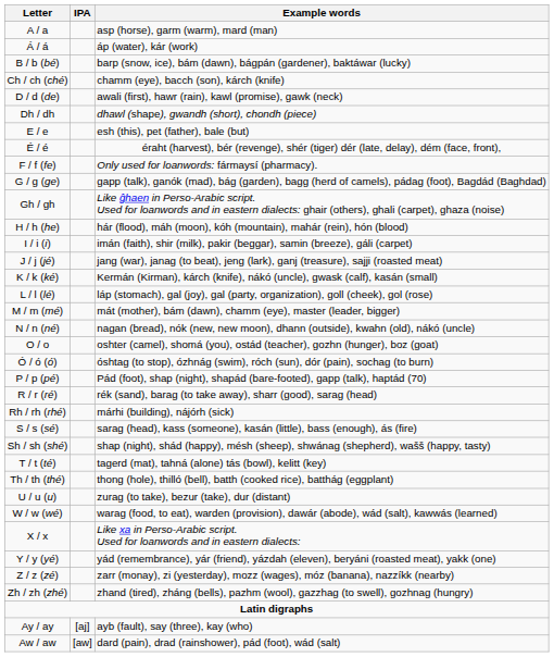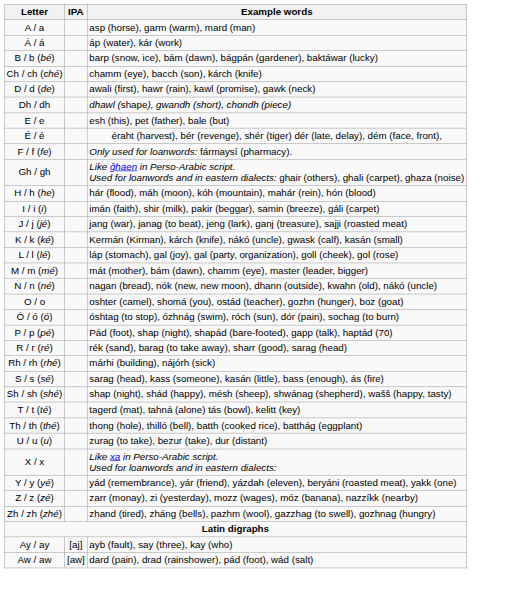 <table class="wikitable" style="text-align:center">
 <tr>
 <th>Letter</th>
 <th>IPA</th>
 <th>Example words</th>
 </tr>
 <tr>
 <td>A / a</td>
 <td></td>
 <td style="text-align:left">asp (horse), garm (warm), mard (man)</td>
 </tr>
 <tr>
 <td>Á / á</td>
 <td></td>
 <td style="text-align:left">áp (water), kár (work)</td>
 </tr>
 <tr>
 <td>B / b (<em>bé</em>)</td>
 <td></td>
 <td style="text-align:left">barp (snow, ice), bám (dawn), bágpán (gardener), baktáwar (lucky)</td>
 </tr>
 <tr>
 <td>Ch / ch (<em>ché</em>)</td>
 <td></td>
 <td style="text-align:left">chamm (eye), bacch (son), kárch (knife)</td>
 </tr>
 <tr>
 <td>D / d (<em>de</em>)</td>
 <td></td>
 <td style="text-align:left">awali (first), hawr (rain), kawl (promise), gawk (neck)</td>
 </tr>
 <tr>
 <td>Dh / dh</td>
 <td></td>
 <td style="text-align:left"><em>dhawl (</em>shape<em>), gwandh (short), chondh (piece)</em></td>
 </tr>
 <tr>
 <td>E / e</td>
 <td></td>
 <td style="text-align:left">esh (this), pet (father), bale (but)</td>
 </tr>
 <tr>
 <td>É / é</td>
 <td></td>
 <td>éraht (harvest), bér (revenge), shér (tiger) dér (late, delay), dém (face, front),</td>
 </tr>
 <tr>
 <td>F / f (<em>fe</em>)</td>
 <td></td>
 <td style="text-align:left"><em>Only used for loanwords:</em> fármaysí (pharmacy).</td>
-</tr>
-<tr>
-<td>G / g (<em>ge</em>)</td>
-<td></td>
-<td style="text-align:left">gapp (talk), ganók (mad), bág (garden), bagg (herd of camels), pádag (foot), Bagdád (Baghdad)</td>
 </tr>
 <tr>
 <td>Gh / gh</td>
 <td></td>
 <td style="text-align:left"><em>Like <a href='#'>ĝhaen</a> in Perso-Arabic script.</em><br><em>Used for loanwords and in eastern dialects:</em> ghair (others), ghali (carpet), ghaza (noise)</td>
 </tr>
 <tr>
 <td>H / h (<em>he</em>)</td>
 <td></td>
 <td style="text-align:left">hár (flood), máh (moon), kóh (mountain), mahár (rein), hón (blood)</td>
 </tr>
 <tr>
 <td>I / i (<em>i</em>)</td>
 <td></td>
 <td style="text-align:left">imán (faith), shir (milk), pakir (beggar), samin (breeze), gáli (carpet)</td>
 </tr>
 <tr>
 <td>J / j (<em>jé</em>)</td>
 <td></td>
 <td style="text-align:left">jang (war), janag (to beat), jeng (lark), ganj (treasure), sajji (roasted meat)</td>
 </tr>
 <tr>
 <td>K / k (<em>ké</em>)</td>
 <td></td>
 <td style="text-align:left">Kermán (Kirman), kárch (knife), nákó (uncle), gwask (calf), kasán (small)</td>
 </tr>
 <tr>
 <td>L / l (<em>lé</em>)</td>
 <td></td>
 <td style="text-align:left">láp (stomach), gal (joy), gal (party, organization), goll (cheek), gol (rose)</td>
 </tr>
 <tr>
 <td>M / m (<em>mé</em>)</td>
 <td></td>
 <td style="text-align:left">mát (mother), bám (dawn), chamm (eye), master (leader, bigger)</td>
 </tr>
 <tr>
 <td>N / n (<em>né</em>)</td>
 <td></td>
 <td style="text-align:left">nagan (bread), nók (new, new moon), dhann (outside), kwahn (old), nákó (uncle)</td>
 </tr>
 <tr>
 <td>O / o</td>
 <td></td>
 <td style="text-align:left">oshter (camel), shomá (you), ostád (teacher), gozhn (hunger), boz (goat)</td>
 </tr>
 <tr>
 <td>Ó / ó (<em>ó</em>)</td>
 <td></td>
 <td style="text-align:left">óshtag (to stop), ózhnág (swim), róch (sun), dór (pain), sochag (to burn)</td>
 </tr>
 <tr>
 <td>P / p (<em>pé</em>)</td>
 <td></td>
 <td style="text-align:left">Pád (foot), shap (night), shapád (bare-footed), gapp (talk), haptád (70)</td>
 </tr>
 <tr>
 <td>R / r (<em>ré</em>)</td>
 <td></td>
 <td style="text-align:left">rék (sand), barag (to take away), sharr (good), sarag (head)</td>
 </tr>
 <tr>
 <td>Rh / rh (<em>rhé</em>)</td>
 <td></td>
 <td style="text-align:left">márhi (building), nájórh (sick)</td>
 </tr>
 <tr>
 <td>S / s (<em>sé</em>)</td>
 <td></td>
 <td style="text-align:left">sarag (head), kass (someone), kasán (little), bass (enough), ás (fire)</td>
 </tr>
 <tr>
 <td>Sh / sh (<em>shé</em>)</td>
 <td></td>
 <td style="text-align:left">shap (night), shád (happy), mésh (sheep), shwánag (shepherd), wašš (happy, tasty)</td>
 </tr>
 <tr>
 <td>T / t (<em>té</em>)</td>
 <td></td>
 <td style="text-align:left">tagerd (mat), tahná (alone) tás (bowl), kelitt (key)</td>
 </tr>
 <tr>
 <td>Th / th (<em>thé</em>)</td>
 <td></td>
 <td style="text-align:left">thong (hole), thilló (bell), batth (cooked rice), batthág (eggplant)</td>
 </tr>
 <tr>
 <td>U / u (<em>u</em>)</td>
 <td></td>
 <td style="text-align:left">zurag (to take), bezur (take), dur (distant)</td>
 </tr>
 <tr>
-<td>W / w (<em>wé</em>)</td>
-<td></td>
-<td style="text-align:left">warag (food, to eat), warden (provision), dawár (abode), wád (salt), kawwás (learned)</td>
-</tr>
-<tr>
 <td>X / x</td>
 <td></td>
 <td style="text-align:left"><em>Like <a href='#'>xa</a> in Perso-Arabic script.</em><br><em>Used for loanwords and in eastern dialects:</em></td>
 </tr>
 <tr>
 <td>Y / y (<em>yé</em>)</td>
 <td></td>
 <td style="text-align:left">yád (remembrance), yár (friend), yázdah (eleven), beryáni (roasted meat), yakk (one)</td>
 </tr>
 <tr>
 <td>Z / z (<em>zé</em>)</td>
 <td></td>
 <td style="text-align:left">zarr (monay), zi (yesterday), mozz (wages), móz (banana), nazzíkk (nearby)</td>
 </tr>
 <tr>
 <td>Zh / zh (<em>zhé</em>)</td>
 <td></td>
 <td style="text-align:left">zhand (tired), zháng (bells), pazhm (wool), gazzhag (to swell), gozhnag (hungry)</td>
 </tr>
 <tr>
 <td colspan="3"><strong>Latin digraphs</strong></td>
 </tr>
 <tr>
 <td>Ay / ay</td>
 <td>[aj]</td>
 <td style="text-align:left">ayb (fault), say (three), kay (who)</td>
 </tr>
 <tr>
 <td>Aw / aw</td>
 <td>[aw]</td>
 <td style="text-align:left">dard (pain), drad (rainshower), pád (foot), wád (salt)</td>
 </tr>
 </table>
